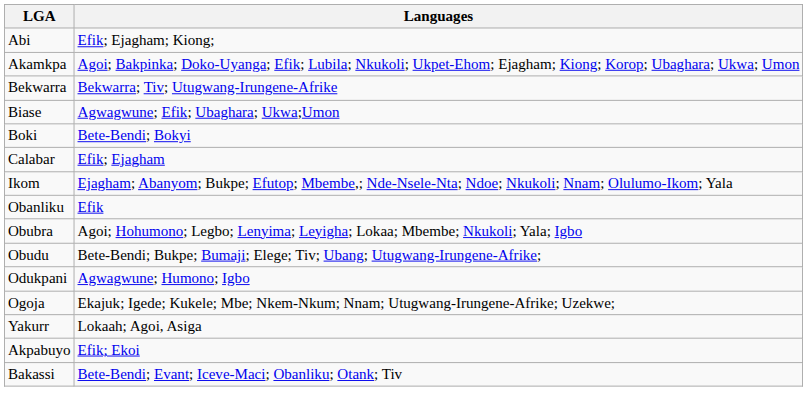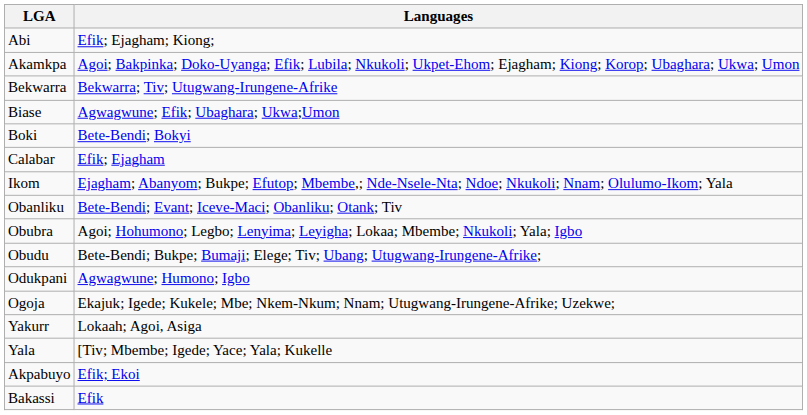 <table class="wikitable">
 <tr>
 <th>LGA</th>
 <th>Languages</th>
 </tr>
 <tr>
 <td>Abi</td>
 <td><a href='#'>Efik</a>; Ejagham; Kiong;</td>
 </tr>
 <tr>
 <td>Akamkpa</td>
 <td><a href='#'>Agoi</a>; <a href='#'>Bakpinka</a>; <a href='#'>Doko-Uyanga</a>; <a href='#'>Efik</a>; <a href='#'>Lubila</a>; <a href='#'>Nkukoli</a>; <a href='#'>Ukpet-Ehom</a>; Ejagham; <a href='#'>Kiong</a>; <a href='#'>Korop</a>; <a href='#'>Ubaghara</a>; <a href='#'>Ukwa</a>; <a href='#'>Umon</a></td>
 </tr>
 <tr>
 <td>Bekwarra</td>
 <td><a href='#'>Bekwarra</a>; <a href='#'>Tiv</a>; <a href='#'>Utugwang-Irungene-Afrike</a></td>
 </tr>
 <tr>
 <td>Biase</td>
 <td><a href='#'>Agwagwune</a>; <a href='#'>Efik</a>; <a href='#'>Ubaghara</a>; <a href='#'>Ukwa</a>;<a href='#'>Umon</a></td>
 </tr>
 <tr>
 <td>Boki</td>
 <td><a href='#'>Bete-Bendi</a>; <a href='#'>Bokyi</a></td>
 </tr>
 <tr>
 <td>Calabar</td>
 <td><a href='#'>Efik</a>;  <a href='#'>Ejagham</a></td>
 </tr>
 <tr>
 <td>Ikom</td>
 <td><a href='#'>Ejagham</a>; <a href='#'>Abanyom</a>; Bukpe; <a href='#'>Efutop</a>; <a href='#'>Mbembe</a>,; <a href='#'>Nde-Nsele-Nta</a>; <a href='#'>Ndoe</a>; <a href='#'>Nkukoli</a>; <a href='#'>Nnam</a>; <a href='#'>Olulumo-Ikom</a>; Yala</td>
 </tr>
 <tr>
 <td>Obanliku</td>
-<td><a href='#'>Efik</a></td>
+<td><a href='#'>Bete-Bendi</a>; <a href='#'>Evant</a>; <a href='#'>Iceve-Maci</a>; <a href='#'>Obanliku</a>; <a href='#'>Otank</a>; Tiv</td>
 </tr>
 <tr>
 <td>Obubra</td>
 <td>Agoi; <a href='#'>Hohumono</a>; Legbo; <a href='#'>Lenyima</a>; <a href='#'>Leyigha</a>; Lokaa; Mbembe; <a href='#'>Nkukoli</a>; Yala; <a href='#'>Igbo</a></td>
 </tr>
 <tr>
 <td>Obudu</td>
 <td>Bete-Bendi; Bukpe; <a href='#'>Bumaji</a>; Elege; Tiv; <a href='#'>Ubang</a>; <a href='#'>Utugwang-Irungene-Afrike</a>;</td>
 </tr>
 <tr>
 <td>Odukpani</td>
 <td><a href='#'>Agwagwune</a>; <a href='#'>Humono</a>; <a href='#'>Igbo</a></td>
 </tr>
 <tr>
 <td>Ogoja</td>
 <td>Ekajuk; Igede; Kukele; Mbe; Nkem-Nkum; Nnam; Utugwang-Irungene-Afrike; Uzekwe;</td>
 </tr>
 <tr>
 <td>Yakurr</td>
 <td>Lokaah; Agoi, Asiga</td>
 </tr>
 <tr>
+<td>Yala</td>
+<td>[Tiv; Mbembe; Igede; Yace; Yala; Kukelle</td>
+</tr>
+<tr>
 <td>Akpabuyo</td>
 <td><a href='#'>Efik; Ekoi</a></td>
 </tr>
 <tr>
 <td>Bakassi</td>
-<td><a href='#'>Bete-Bendi</a>; <a href='#'>Evant</a>; <a href='#'>Iceve-Maci</a>; <a href='#'>Obanliku</a>; <a href='#'>Otank</a>; Tiv</td>
+<td><a href='#'>Efik</a></td>
 </tr>
 </table>
